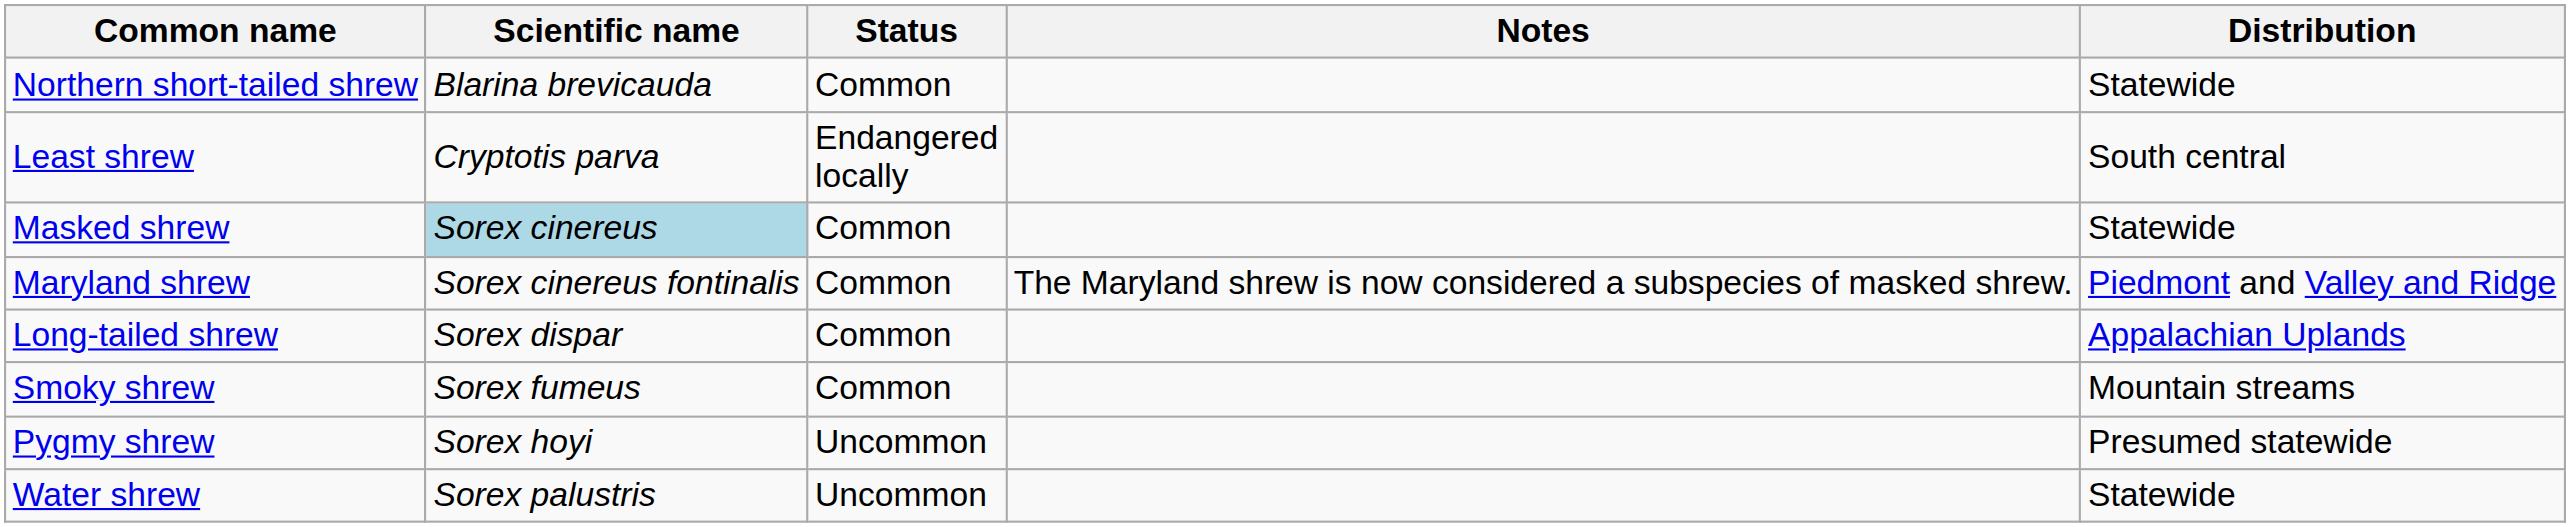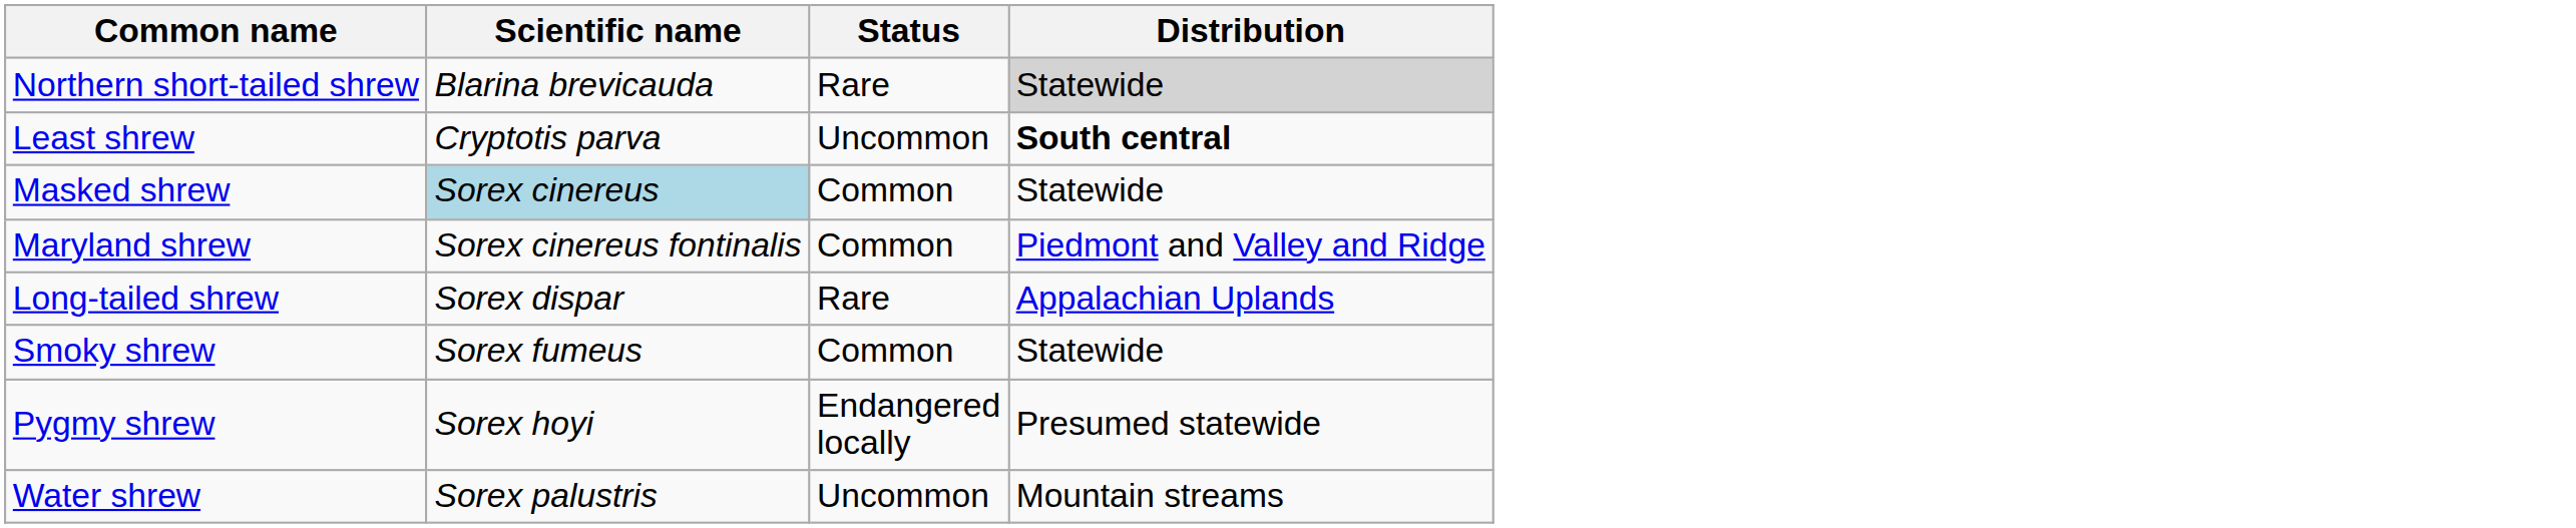 <table class="wikitable">
 <tr>
 <th>Common name</th>
 <th>Scientific name</th>
 <th>Status</th>
-<th>Notes</th>
 <th>Distribution</th>
 </tr>
 <tr>
 <td><a href='#'>Northern short-tailed shrew</a></td>
 <td><em>Blarina brevicauda</em></td>
-<td>Common</td>
-<td></td>
-<td>Statewide</td>
+<td>Rare</td>
+<td style="background: lightgrey;">Statewide</td>
 </tr>
 <tr>
 <td><a href='#'>Least shrew</a></td>
 <td><em>Cryptotis parva</em></td>
-<td>Endangered<br>locally</td>
-<td></td>
-<td>South central</td>
+<td>Uncommon</td>
+<td><strong>South central</strong></td>
 </tr>
 <tr>
 <td><a href='#'>Masked shrew</a></td>
 <td style="background: lightblue;"><em>Sorex cinereus</em></td>
 <td>Common</td>
-<td></td>
 <td>Statewide</td>
 </tr>
 <tr>
 <td><a href='#'>Maryland shrew</a></td>
 <td><em>Sorex cinereus fontinalis</em></td>
 <td>Common</td>
-<td>The Maryland shrew is now considered a subspecies of masked shrew.</td>
 <td><a href='#'>Piedmont</a> and <a href='#'>Valley and Ridge</a></td>
 </tr>
 <tr>
 <td><a href='#'>Long-tailed shrew</a></td>
 <td><em>Sorex dispar</em></td>
-<td>Common</td>
-<td></td>
+<td>Rare</td>
 <td><a href='#'>Appalachian Uplands</a></td>
 </tr>
 <tr>
 <td><a href='#'>Smoky shrew</a></td>
 <td><em>Sorex fumeus</em></td>
 <td>Common</td>
-<td></td>
-<td>Mountain streams</td>
+<td>Statewide</td>
 </tr>
 <tr>
 <td><a href='#'>Pygmy shrew</a></td>
 <td><em>Sorex hoyi</em></td>
-<td>Uncommon</td>
-<td></td>
+<td>Endangered<br>locally</td>
 <td>Presumed statewide</td>
 </tr>
 <tr>
 <td><a href='#'>Water shrew</a></td>
 <td><em>Sorex palustris</em></td>
 <td>Uncommon</td>
-<td></td>
-<td>Statewide</td>
+<td>Mountain streams</td>
 </tr>
 </table>
